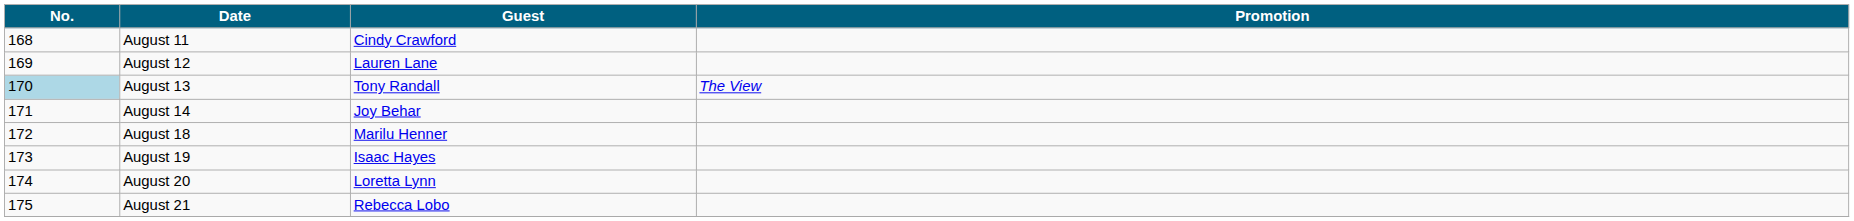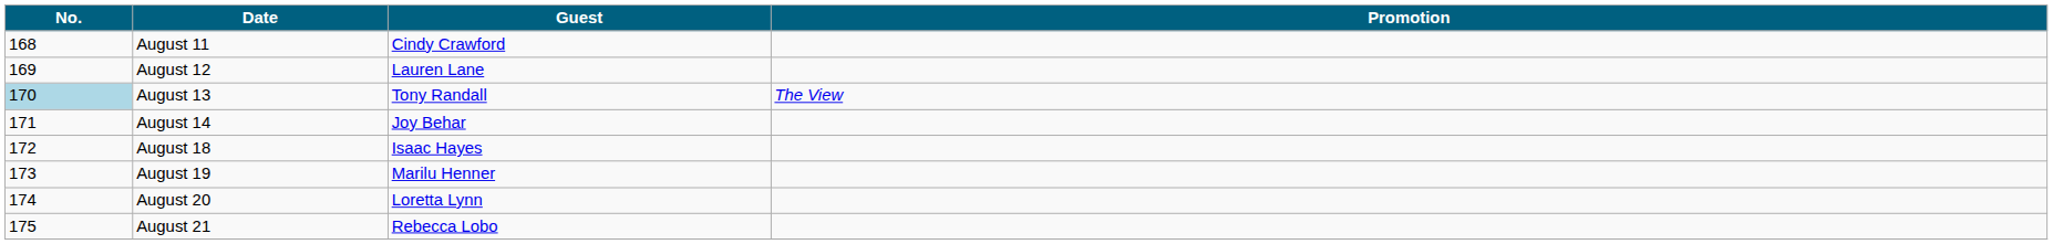 <table class="wikitable" width="100%">
 <tr>
 <th width="5%" style="background:#006080; color:#FFFFFF"><abbr>No.</abbr></th>
 <th width="10%" style="background:#006080; color:#FFFFFF">Date</th>
 <th width="15%" style="background:#006080; color:#FFFFFF">Guest</th>
 <th width="50%" style="background:#006080; color:#FFFFFF">Promotion</th>
 </tr>
 <tr>
 <td>168</td>
 <td>August 11</td>
 <td><a href='#'>Cindy Crawford</a></td>
 <td></td>
 </tr>
 <tr>
 <td>169</td>
 <td>August 12</td>
 <td><a href='#'>Lauren Lane</a></td>
 <td></td>
 </tr>
 <tr>
 <td style="background: lightblue;">170</td>
 <td>August 13</td>
 <td><a href='#'>Tony Randall</a></td>
 <td><em><a href='#'>The View</a></em></td>
 </tr>
 <tr>
 <td>171</td>
 <td>August 14</td>
 <td><a href='#'>Joy Behar</a></td>
 <td></td>
 </tr>
 <tr>
 <td>172</td>
 <td>August 18</td>
-<td><a href='#'>Marilu Henner</a></td>
+<td><a href='#'>Isaac Hayes</a></td>
 <td></td>
 </tr>
 <tr>
 <td>173</td>
 <td>August 19</td>
-<td><a href='#'>Isaac Hayes</a></td>
+<td><a href='#'>Marilu Henner</a></td>
 <td></td>
 </tr>
 <tr>
 <td>174</td>
 <td>August 20</td>
 <td><a href='#'>Loretta Lynn</a></td>
 <td></td>
 </tr>
 <tr>
 <td>175</td>
 <td>August 21</td>
 <td><a href='#'>Rebecca Lobo</a></td>
 <td></td>
 </tr>
 <tr>
 </tr>
 </table>
